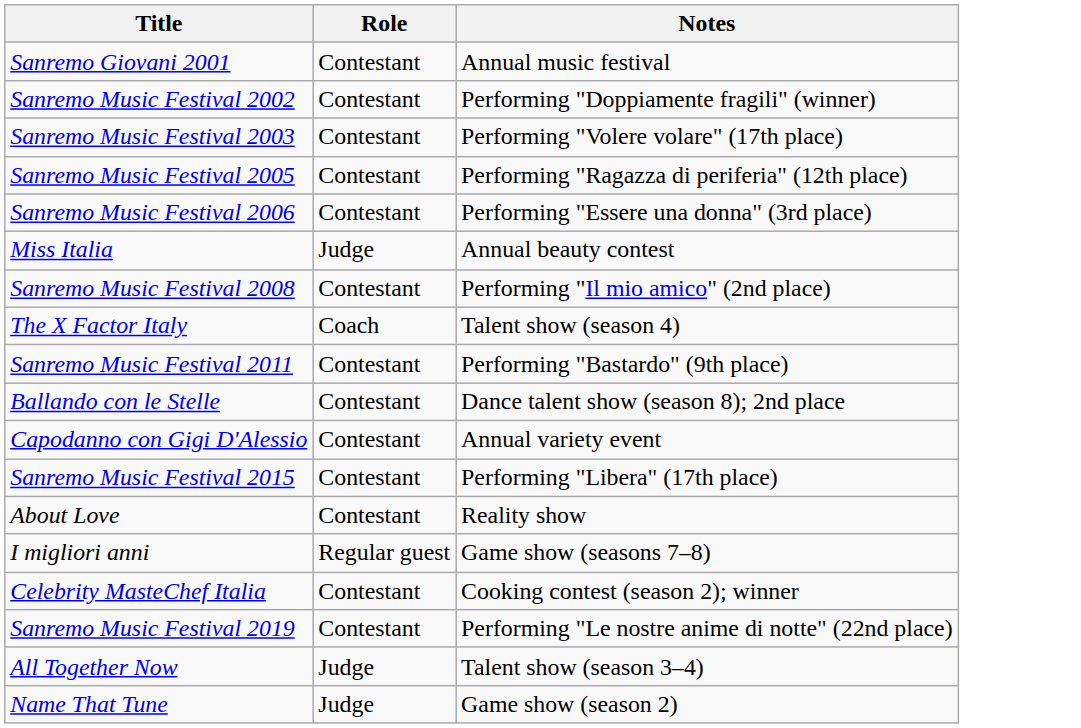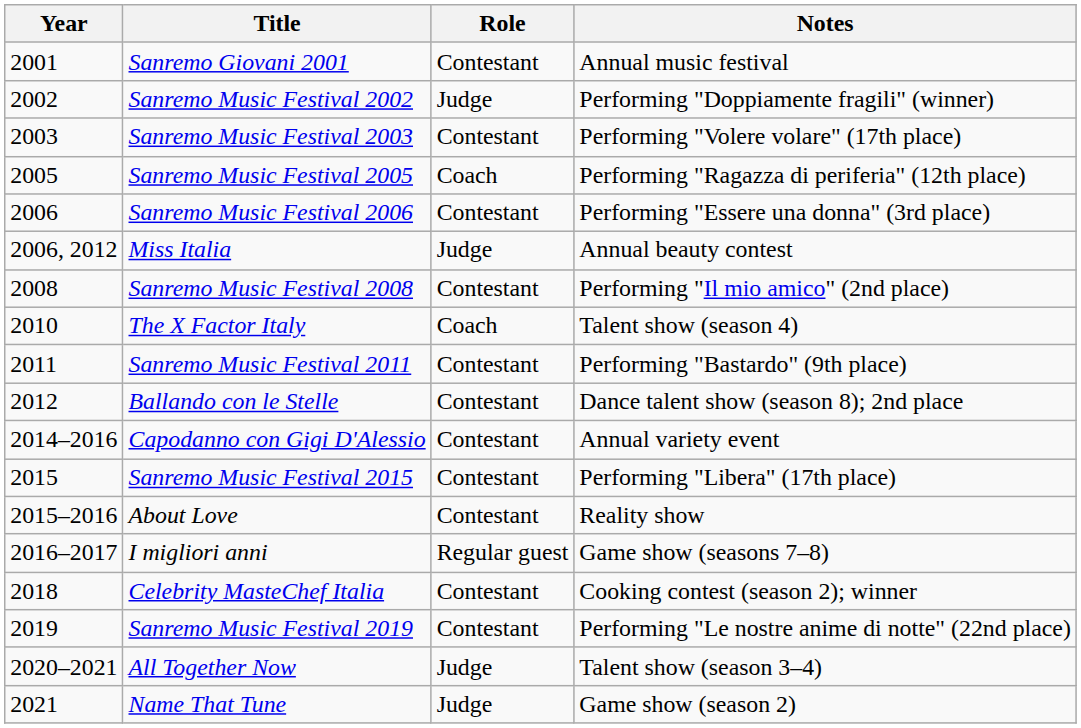 <table class="wikitable">
 <tr>
+<th>Year</th>
 <th>Title</th>
 <th>Role</th>
 <th>Notes</th>
 </tr>
 <tr>
+<td>2001</td>
 <td><em><a href='#'>Sanremo Giovani 2001</a></em></td>
 <td>Contestant</td>
 <td>Annual music festival</td>
 </tr>
 <tr>
+<td>2002</td>
 <td><em><a href='#'>Sanremo Music Festival 2002</a></em></td>
-<td>Contestant</td>
+<td>Judge</td>
 <td>Performing "Doppiamente fragili" (winner)</td>
 </tr>
 <tr>
+<td>2003</td>
 <td><em><a href='#'>Sanremo Music Festival 2003</a></em></td>
 <td>Contestant</td>
 <td>Performing "Volere volare" (17th place)</td>
 </tr>
 <tr>
+<td>2005</td>
 <td><em><a href='#'>Sanremo Music Festival 2005</a></em></td>
-<td>Contestant</td>
+<td>Coach</td>
 <td>Performing "Ragazza di periferia" (12th place)</td>
 </tr>
 <tr>
+<td>2006</td>
 <td><em><a href='#'>Sanremo Music Festival 2006</a></em></td>
 <td>Contestant</td>
 <td>Performing "Essere una donna" (3rd place)</td>
 </tr>
 <tr>
+<td>2006, 2012</td>
 <td><em><a href='#'>Miss Italia</a></em></td>
 <td>Judge</td>
 <td>Annual beauty contest</td>
 </tr>
 <tr>
+<td>2008</td>
 <td><em><a href='#'>Sanremo Music Festival 2008</a></em></td>
 <td>Contestant</td>
 <td>Performing "<a href='#'>Il mio amico</a>" (2nd place)</td>
 </tr>
 <tr>
+<td>2010</td>
 <td><em><a href='#'>The X Factor Italy</a></em></td>
 <td>Coach</td>
 <td>Talent show (season 4)</td>
 </tr>
 <tr>
+<td>2011</td>
 <td><em><a href='#'>Sanremo Music Festival 2011</a></em></td>
 <td>Contestant</td>
 <td>Performing "Bastardo" (9th place)</td>
 </tr>
 <tr>
+<td>2012</td>
 <td><em><a href='#'>Ballando con le Stelle</a></em></td>
 <td>Contestant</td>
 <td>Dance talent show (season 8); 2nd place</td>
 </tr>
 <tr>
+<td>2014–2016</td>
 <td><em><a href='#'>Capodanno con Gigi D'Alessio</a></em></td>
 <td>Contestant</td>
 <td>Annual variety event</td>
 </tr>
 <tr>
+<td>2015</td>
 <td><em><a href='#'>Sanremo Music Festival 2015</a></em></td>
 <td>Contestant</td>
 <td>Performing "Libera" (17th place)</td>
 </tr>
 <tr>
+<td>2015–2016</td>
 <td><em>About Love</em></td>
 <td>Contestant</td>
 <td>Reality show</td>
 </tr>
 <tr>
+<td>2016–2017</td>
 <td><em>I migliori anni</em></td>
 <td>Regular guest</td>
 <td>Game show (seasons 7–8)</td>
 </tr>
 <tr>
+<td>2018</td>
 <td><em><a href='#'>Celebrity MasteChef Italia</a></em></td>
 <td>Contestant</td>
 <td>Cooking contest (season 2); winner</td>
 </tr>
 <tr>
+<td>2019</td>
 <td><em><a href='#'>Sanremo Music Festival 2019</a></em></td>
 <td>Contestant</td>
 <td>Performing "Le nostre anime di notte" (22nd place)</td>
 </tr>
 <tr>
+<td>2020–2021</td>
 <td><em><a href='#'>All Together Now</a></em></td>
 <td>Judge</td>
 <td>Talent show (season 3–4)</td>
 </tr>
 <tr>
+<td>2021</td>
 <td><em><a href='#'>Name That Tune</a></em></td>
 <td>Judge</td>
 <td>Game show (season 2)</td>
 </tr>
 </table>
